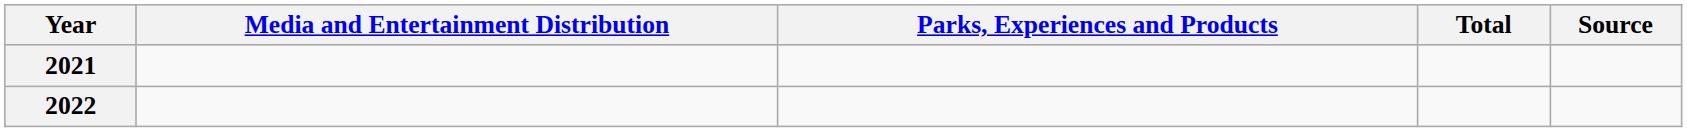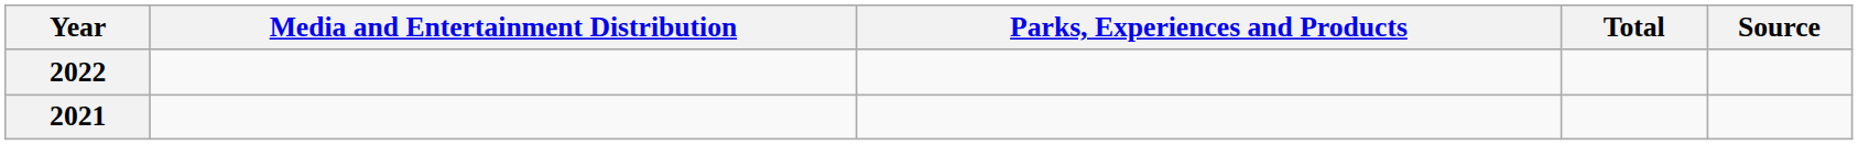 <table class="wikitable" style="text-align:center;">
 <tr>
 <th scope="col" style="width:75px">Year</th>
 <th scope="col" style="width:393px"><a href='#'>Media and Entertainment Distribution</a></th>
 <th scope="col" style="width:393px"><a href='#'>Parks, Experiences and Products</a></th>
 <th scope="col" style="width:75px">Total</th>
 <th scope="col" style="width:75px">Source</th>
 </tr>
 <tr>
+<th scope="row">2022</th>
+<td></td>
+<td></td>
+<td><strong></strong></td>
+<td></td>
+</tr>
+<tr>
 <th scope="row">2021</th>
 <td></td>
 <td></td>
 <td><strong></strong></td>
 <td></td>
 </tr>
-<tr>
-<th scope="row">2022</th>
-<td></td>
-<td></td>
-<td><strong></strong></td>
-<td></td>
-</tr>
 </table>
